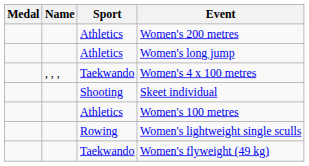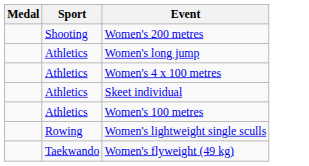 <table class="wikitable sortable" style="font-size: 95%;">
 <tr>
 <th>Medal</th>
-<th>Name</th>
 <th>Sport</th>
 <th>Event</th>
 </tr>
 <tr>
 <td></td>
-<td></td>
-<td><a href='#'>Athletics</a></td>
+<td><a href='#'>Shooting</a></td>
 <td><a href='#'>Women's 200 metres</a></td>
 </tr>
 <tr>
-<td></td>
 <td></td>
 <td><a href='#'>Athletics</a></td>
 <td><a href='#'>Women's long jump</a></td>
 </tr>
 <tr>
 <td></td>
-<td>, , , </td>
-<td><a href='#'>Taekwando</a></td>
+<td><a href='#'>Athletics</a></td>
 <td><a href='#'>Women's 4 x 100 metres</a></td>
 </tr>
 <tr>
 <td></td>
-<td></td>
-<td><a href='#'>Shooting</a></td>
+<td><a href='#'>Athletics</a></td>
 <td><a href='#'>Skeet individual</a></td>
 </tr>
 <tr>
-<td></td>
 <td></td>
 <td><a href='#'>Athletics</a></td>
 <td><a href='#'>Women's 100 metres</a></td>
 </tr>
 <tr>
 <td></td>
-<td></td>
 <td><a href='#'>Rowing</a></td>
 <td><a href='#'>Women's lightweight single sculls</a></td>
 </tr>
 <tr>
 <td></td>
-<td></td>
 <td><a href='#'>Taekwando</a></td>
 <td><a href='#'>Women's flyweight (49 kg)</a></td>
 </tr>
 </table>
